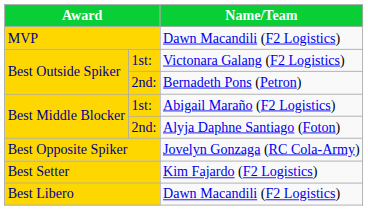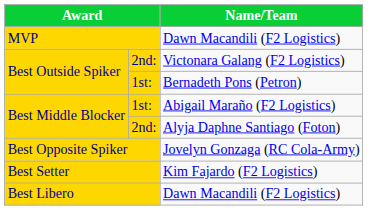 <table class="wikitable">
 <tr>
 <th style="background:#08cf35; color:#fff;" colspan="2">Award</th>
 <th style="background:#08cf35; color:#fff;">Name/Team</th>
 </tr>
 <tr>
 <td style="background:gold; color:darkBlue;" colspan="2">MVP</td>
 <td><a href='#'>Dawn Macandili</a> (<a href='#'>F2 Logistics</a>)</td>
 </tr>
 <tr>
 <td style="background:gold; color:darkBlue;" rowspan="2">Best Outside Spiker</td>
-<td style="background:gold; color:darkBlue;">1st:</td>
+<td style="background:gold; color:darkBlue;">2nd:</td>
 <td><a href='#'>Victonara Galang</a> (<a href='#'>F2 Logistics</a>)</td>
 </tr>
 <tr>
-<td style="background:gold; color:darkBlue;">2nd:</td>
+<td style="background:gold; color:darkBlue;">1st:</td>
 <td><a href='#'>Bernadeth Pons</a> (<a href='#'>Petron</a>)</td>
 </tr>
 <tr>
 <td style="background:gold; color:darkBlue;" rowspan="2">Best Middle Blocker</td>
 <td style="background:gold; color:darkBlue;">1st:</td>
 <td><a href='#'>Abigail Maraño</a> (<a href='#'>F2 Logistics</a>)</td>
 </tr>
 <tr>
 <td style="background:gold; color:darkBlue;">2nd:</td>
 <td><a href='#'>Alyja Daphne Santiago</a> (<a href='#'>Foton</a>)</td>
 </tr>
 <tr>
 <td style="background:gold; color:darkBlue;" colspan="2">Best Opposite Spiker</td>
 <td><a href='#'>Jovelyn Gonzaga</a> (<a href='#'>RC Cola-Army</a>)</td>
 </tr>
 <tr>
 <td style="background:gold; color:darkBlue;" colspan="2">Best Setter</td>
 <td><a href='#'>Kim Fajardo</a> (<a href='#'>F2 Logistics</a>)</td>
 </tr>
 <tr>
 <td style="background:gold; color:darkBlue;" colspan="2">Best Libero</td>
 <td><a href='#'>Dawn Macandili</a> (<a href='#'>F2 Logistics</a>)</td>
 </tr>
 </table>
